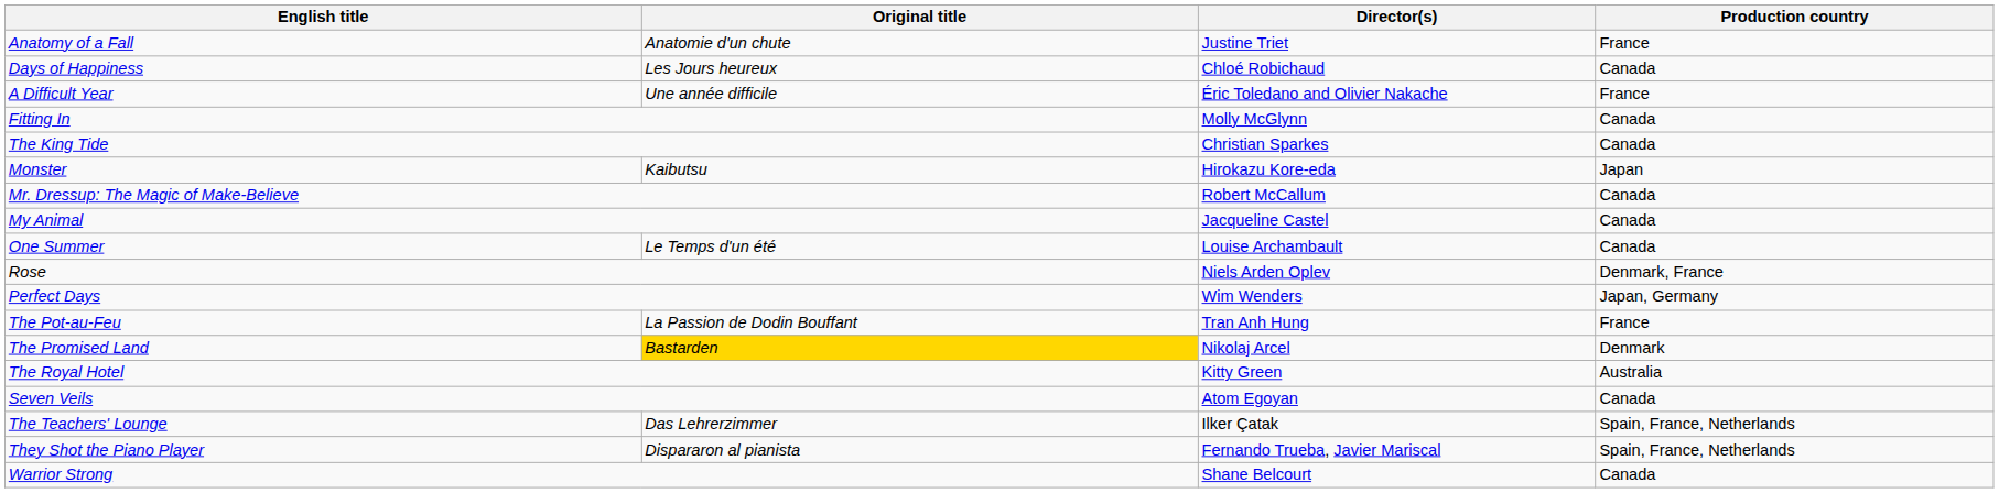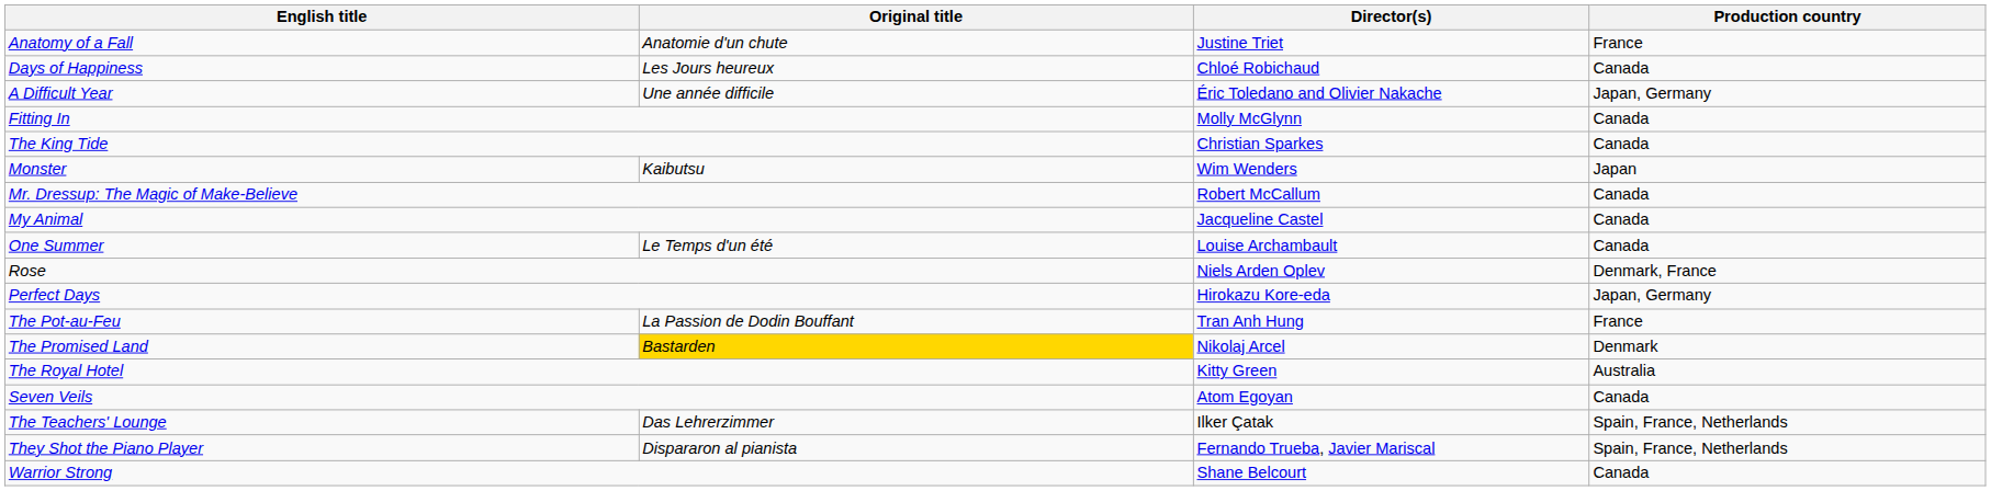 <table class="wikitable" width=100%>
 <tr>
 <th scope="col" width="32%">English title</th>
 <th scope="col" width="28%">Original title</th>
 <th scope="col" width="20%">Director(s)</th>
 <th scope="col" width="20%">Production country</th>
 </tr>
 <tr>
 <td><em><a href='#'>Anatomy of a Fall</a></em></td>
 <td><em>Anatomie d'un chute</em></td>
 <td><a href='#'>Justine Triet</a></td>
 <td>France</td>
 </tr>
 <tr>
 <td><em><a href='#'>Days of Happiness</a></em></td>
 <td><em>Les Jours heureux</em></td>
 <td><a href='#'>Chloé Robichaud</a></td>
 <td>Canada</td>
 </tr>
 <tr>
 <td><em><a href='#'>A Difficult Year</a></em></td>
 <td><em>Une année difficile</em></td>
 <td><a href='#'>Éric Toledano and Olivier Nakache</a></td>
-<td>France</td>
+<td>Japan, Germany</td>
 </tr>
 <tr>
 <td colspan=2><em><a href='#'>Fitting In</a></em></td>
 <td><a href='#'>Molly McGlynn</a></td>
 <td>Canada</td>
 </tr>
 <tr>
 <td colspan=2><em><a href='#'>The King Tide</a></em></td>
 <td><a href='#'>Christian Sparkes</a></td>
 <td>Canada</td>
 </tr>
 <tr>
 <td><em><a href='#'>Monster</a></em></td>
 <td><em>Kaibutsu</em></td>
-<td><a href='#'>Hirokazu Kore-eda</a></td>
+<td><a href='#'>Wim Wenders</a></td>
 <td>Japan</td>
 </tr>
 <tr>
 <td colspan=2><em><a href='#'>Mr. Dressup: The Magic of Make-Believe</a></em></td>
 <td><a href='#'>Robert McCallum</a></td>
 <td>Canada</td>
 </tr>
 <tr>
 <td colspan=2><em><a href='#'>My Animal</a></em></td>
 <td><a href='#'>Jacqueline Castel</a></td>
 <td>Canada</td>
 </tr>
 <tr>
 <td><em><a href='#'>One Summer</a></em></td>
 <td><em>Le Temps d'un été</em></td>
 <td><a href='#'>Louise Archambault</a></td>
 <td>Canada</td>
 </tr>
 <tr>
 <td colspan=2><em>Rose</em></td>
 <td><a href='#'>Niels Arden Oplev</a></td>
 <td>Denmark, France</td>
 </tr>
 <tr>
 <td colspan=2><em><a href='#'>Perfect Days</a></em></td>
-<td><a href='#'>Wim Wenders</a></td>
+<td><a href='#'>Hirokazu Kore-eda</a></td>
 <td>Japan, Germany</td>
 </tr>
 <tr>
 <td><em><a href='#'>The Pot-au-Feu</a></em></td>
 <td><em>La Passion de Dodin Bouffant</em></td>
 <td><a href='#'>Tran Anh Hung</a></td>
 <td>France</td>
 </tr>
 <tr>
 <td><em><a href='#'>The Promised Land</a></em></td>
 <td style="background: gold;"><em>Bastarden</em></td>
 <td><a href='#'>Nikolaj Arcel</a></td>
 <td>Denmark</td>
 </tr>
 <tr>
 <td colspan=2><em><a href='#'>The Royal Hotel</a></em></td>
 <td><a href='#'>Kitty Green</a></td>
 <td>Australia</td>
 </tr>
 <tr>
 <td colspan=2><em><a href='#'>Seven Veils</a></em></td>
 <td><a href='#'>Atom Egoyan</a></td>
 <td>Canada</td>
 </tr>
 <tr>
 <td><em><a href='#'>The Teachers' Lounge</a></em></td>
 <td><em>Das Lehrerzimmer</em></td>
 <td>Ilker Çatak</td>
 <td>Spain, France, Netherlands</td>
 </tr>
 <tr>
 <td><em><a href='#'>They Shot the Piano Player</a></em></td>
 <td><em>Dispararon al pianista</em></td>
 <td><a href='#'>Fernando Trueba</a>, <a href='#'>Javier Mariscal</a></td>
 <td>Spain, France, Netherlands</td>
 </tr>
 <tr>
 <td colspan=2><em><a href='#'>Warrior Strong</a></em></td>
 <td><a href='#'>Shane Belcourt</a></td>
 <td>Canada</td>
 </tr>
 </table>
